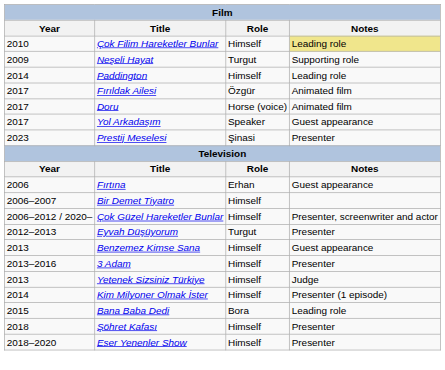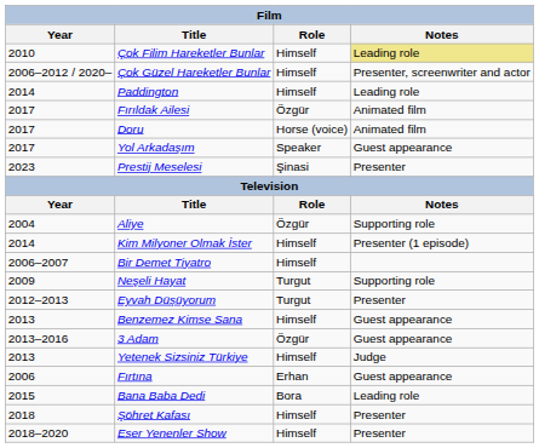 <table class="wikitable" style="font-size: 90%;">
 <tr>
 <th colspan="4" style="background:LightSteelBlue">Film</th>
 </tr>
 <tr>
 <th>Year</th>
 <th>Title</th>
 <th>Role</th>
 <th>Notes</th>
 </tr>
 <tr>
 <td>2010</td>
 <td><em><a href='#'>Çok Filim Hareketler Bunlar</a></em></td>
 <td>Himself</td>
 <td style="background: khaki;">Leading role</td>
 </tr>
 <tr>
-<td>2009</td>
-<td><em><a href='#'>Neşeli Hayat</a></em></td>
-<td>Turgut</td>
-<td>Supporting role</td>
+<td>2006–2012 / 2020–</td>
+<td><em><a href='#'>Çok Güzel Hareketler Bunlar</a></em></td>
+<td>Himself</td>
+<td>Presenter, screenwriter and actor</td>
 </tr>
 <tr>
 <td>2014</td>
 <td><em><a href='#'>Paddington</a></em></td>
 <td>Himself</td>
 <td>Leading role</td>
 </tr>
 <tr>
 <td>2017</td>
 <td><em><a href='#'>Fırıldak Ailesi</a></em></td>
 <td>Özgür</td>
 <td>Animated film</td>
 </tr>
 <tr>
 <td>2017</td>
 <td><em><a href='#'>Doru</a></em></td>
 <td>Horse (voice)</td>
 <td>Animated film</td>
 </tr>
 <tr>
 <td>2017</td>
 <td><em><a href='#'>Yol Arkadaşım</a></em></td>
 <td>Speaker</td>
 <td>Guest appearance</td>
 </tr>
 <tr>
 <td>2023</td>
 <td><em><a href='#'>Prestij Meselesi</a></em></td>
 <td>Şinasi</td>
 <td>Presenter</td>
 </tr>
 <tr>
 <th colspan="4" style="background:LightSteelBlue">Television</th>
 </tr>
 <tr>
 <th>Year</th>
 <th>Title</th>
 <th>Role</th>
 <th>Notes</th>
 </tr>
 <tr>
-<td>2006</td>
-<td><em><a href='#'>Fırtına</a></em></td>
-<td>Erhan</td>
-<td>Guest appearance</td>
+<td>2004</td>
+<td><em><a href='#'>Aliye</a></em></td>
+<td>Özgür</td>
+<td>Supporting role</td>
+</tr>
+<tr>
+<td>2014</td>
+<td><em><a href='#'>Kim Milyoner Olmak İster</a></em></td>
+<td>Himself</td>
+<td>Presenter (1 episode)</td>
 </tr>
 <tr>
 <td>2006–2007</td>
 <td><em><a href='#'>Bir Demet Tiyatro</a></em></td>
 <td>Himself</td>
 <td></td>
 </tr>
 <tr>
-<td>2006–2012 / 2020–</td>
-<td><em><a href='#'>Çok Güzel Hareketler Bunlar</a></em></td>
-<td>Himself</td>
-<td>Presenter, screenwriter and actor</td>
+<td>2009</td>
+<td><em><a href='#'>Neşeli Hayat</a></em></td>
+<td>Turgut</td>
+<td>Supporting role</td>
 </tr>
 <tr>
 <td>2012–2013</td>
 <td><em><a href='#'>Eyvah Düşüyorum</a></em></td>
 <td>Turgut</td>
 <td>Presenter</td>
 </tr>
 <tr>
 <td>2013</td>
 <td><em><a href='#'>Benzemez Kimse Sana</a></em></td>
 <td>Himself</td>
 <td>Guest appearance</td>
 </tr>
 <tr>
 <td>2013–2016</td>
 <td><em><a href='#'>3 Adam</a></em></td>
-<td>Himself</td>
-<td>Presenter</td>
+<td>Özgür</td>
+<td>Guest appearance</td>
 </tr>
 <tr>
 <td>2013</td>
 <td><em><a href='#'>Yetenek Sizsiniz Türkiye</a></em></td>
 <td>Himself</td>
 <td>Judge</td>
 </tr>
 <tr>
-<td>2014</td>
-<td><em><a href='#'>Kim Milyoner Olmak İster</a></em></td>
-<td>Himself</td>
-<td>Presenter (1 episode)</td>
+<td>2006</td>
+<td><em><a href='#'>Fırtına</a></em></td>
+<td>Erhan</td>
+<td>Guest appearance</td>
 </tr>
 <tr>
 <td>2015</td>
 <td><em><a href='#'>Bana Baba Dedi</a></em></td>
 <td>Bora</td>
 <td>Leading role</td>
 </tr>
 <tr>
 <td>2018</td>
 <td><em><a href='#'>Şöhret Kafası</a></em></td>
 <td>Himself</td>
 <td>Presenter</td>
 </tr>
 <tr>
 <td>2018–2020</td>
 <td><em><a href='#'>Eser Yenenler Show</a></em></td>
 <td>Himself</td>
 <td>Presenter</td>
 </tr>
 </table>
